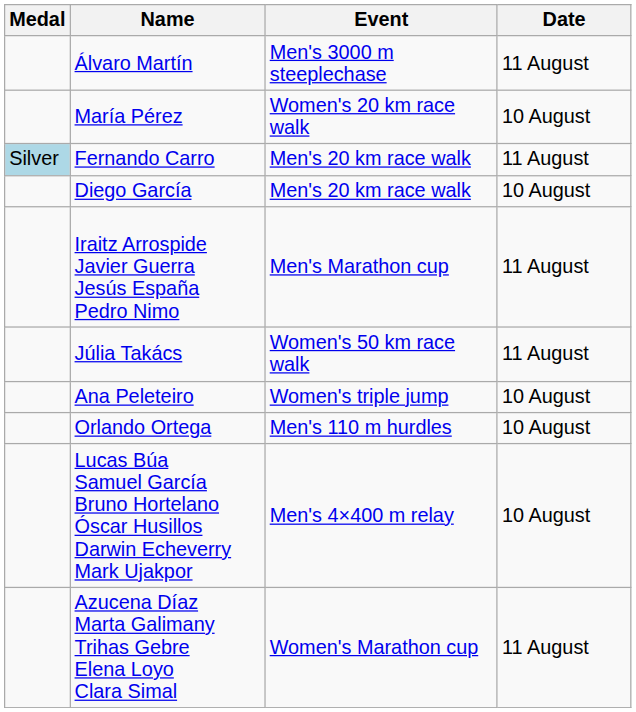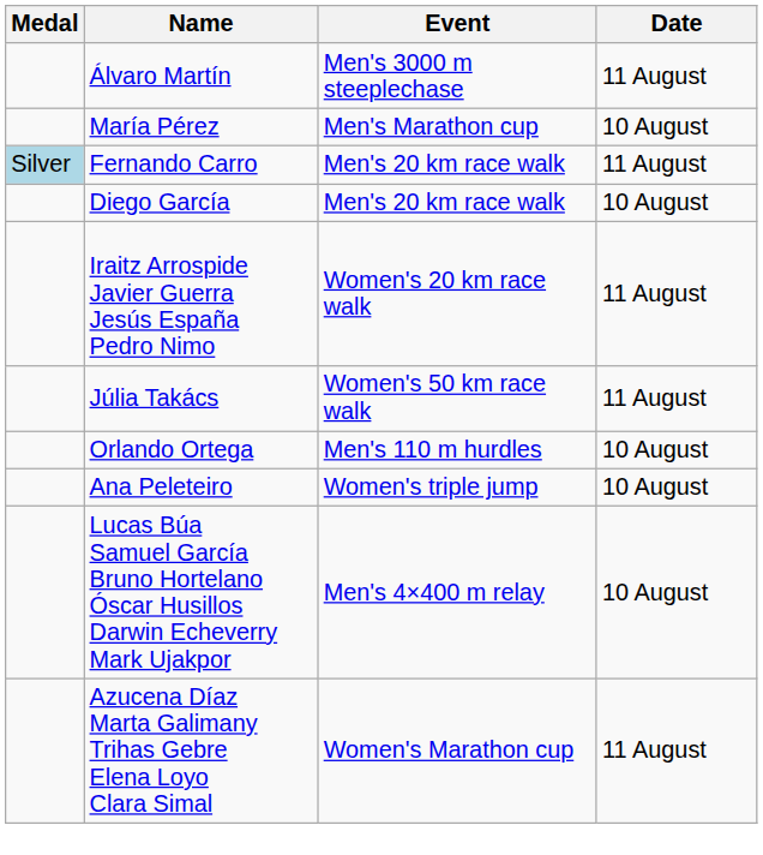 <table class="wikitable sortable" style="font-size:100%">
 <tr>
 <th>Medal</th>
 <th width=150>Name</th>
 <th width=180>Event</th>
 <th width=100>Date</th>
 </tr>
 <tr>
 <td></td>
 <td><a href='#'>Álvaro Martín</a></td>
 <td><a href='#'>Men's 3000 m steeplechase</a></td>
 <td>11 August</td>
 </tr>
 <tr>
 <td></td>
 <td><a href='#'>María Pérez</a></td>
-<td><a href='#'>Women's 20 km race walk</a></td>
+<td><a href='#'>Men's Marathon cup</a></td>
 <td>10 August</td>
 </tr>
 <tr>
 <td style="background: lightblue;"> Silver</td>
 <td><a href='#'>Fernando Carro</a></td>
 <td><a href='#'>Men's 20 km race walk</a></td>
 <td>11 August</td>
 </tr>
 <tr>
 <td></td>
 <td><a href='#'>Diego García</a></td>
 <td><a href='#'>Men's 20 km race walk</a></td>
 <td>10 August</td>
 </tr>
 <tr>
 <td></td>
 <td><br><a href='#'>Iraitz Arrospide</a><br><a href='#'>Javier Guerra</a><br><a href='#'>Jesús España</a><br><a href='#'>Pedro Nimo</a></td>
-<td><a href='#'>Men's Marathon cup</a></td>
+<td><a href='#'>Women's 20 km race walk</a></td>
 <td>11 August</td>
 </tr>
 <tr>
 <td></td>
 <td><a href='#'>Júlia Takács</a></td>
 <td><a href='#'>Women's 50 km race walk</a></td>
 <td>11 August</td>
 </tr>
 <tr>
 <td></td>
-<td><a href='#'>Ana Peleteiro</a></td>
-<td><a href='#'>Women's triple jump</a></td>
+<td><a href='#'>Orlando Ortega</a></td>
+<td><a href='#'>Men's 110 m hurdles</a></td>
 <td>10 August</td>
 </tr>
 <tr>
 <td></td>
-<td><a href='#'>Orlando Ortega</a></td>
-<td><a href='#'>Men's 110 m hurdles</a></td>
+<td><a href='#'>Ana Peleteiro</a></td>
+<td><a href='#'>Women's triple jump</a></td>
 <td>10 August</td>
 </tr>
 <tr>
 <td></td>
 <td><a href='#'>Lucas Búa</a><br><a href='#'>Samuel García</a><br><a href='#'>Bruno Hortelano</a><br><a href='#'>Óscar Husillos</a><br><a href='#'>Darwin Echeverry</a><br><a href='#'>Mark Ujakpor</a></td>
 <td><a href='#'>Men's 4×400 m relay</a></td>
 <td>10 August</td>
 </tr>
 <tr>
 <td></td>
 <td><a href='#'>Azucena Díaz</a><br><a href='#'>Marta Galimany</a><br><a href='#'>Trihas Gebre</a><br><a href='#'>Elena Loyo</a><br><a href='#'>Clara Simal</a></td>
 <td><a href='#'>Women's Marathon cup</a></td>
 <td>11 August</td>
 </tr>
 </table>
